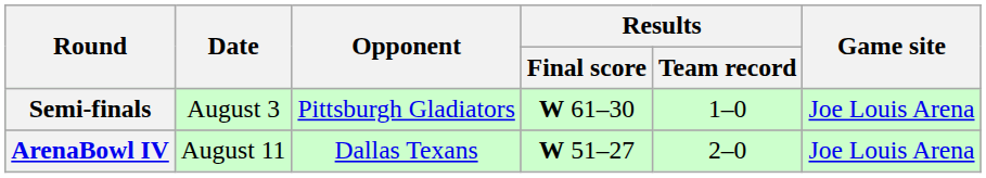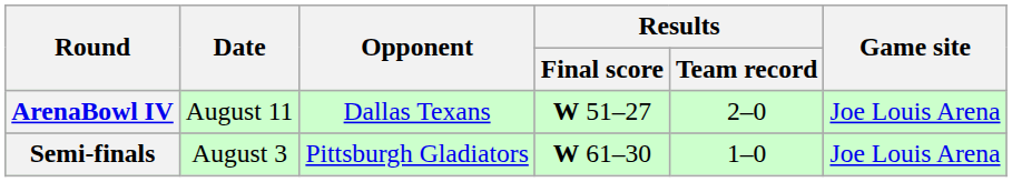 <table class="wikitable" style="font-size: 92%;" "align=center">
 <tr>
 <th rowspan="2">Round</th>
 <th rowspan="2">Date</th>
 <th rowspan="2">Opponent</th>
 <th colspan="2">Results</th>
 <th rowspan="2">Game site</th>
 </tr>
 <tr>
 <th>Final score</th>
 <th>Team record</th>
 </tr>
 <tr style="background:#cfc">
+<th><a href='#'>ArenaBowl IV</a></th>
+<td style="text-align:center;">August 11</td>
+<td style="text-align:center;"><a href='#'>Dallas Texans</a></td>
+<td style="text-align:center;"><strong>W</strong> 51–27</td>
+<td style="text-align:center;">2–0</td>
+<td style="text-align:center;"><a href='#'>Joe Louis Arena</a></td>
+</tr>
+<tr style="background:#cfc">
 <th>Semi-finals</th>
 <td style="text-align:center;">August 3</td>
 <td style="text-align:center;"><a href='#'>Pittsburgh Gladiators</a></td>
 <td style="text-align:center;"><strong>W</strong> 61–30</td>
 <td style="text-align:center;">1–0</td>
 <td style="text-align:center;"><a href='#'>Joe Louis Arena</a></td>
 </tr>
-<tr style="background:#cfc">
-<th><a href='#'>ArenaBowl IV</a></th>
-<td style="text-align:center;">August 11</td>
-<td style="text-align:center;"><a href='#'>Dallas Texans</a></td>
-<td style="text-align:center;"><strong>W</strong> 51–27</td>
-<td style="text-align:center;">2–0</td>
-<td style="text-align:center;"><a href='#'>Joe Louis Arena</a></td>
-</tr>
 </table>
